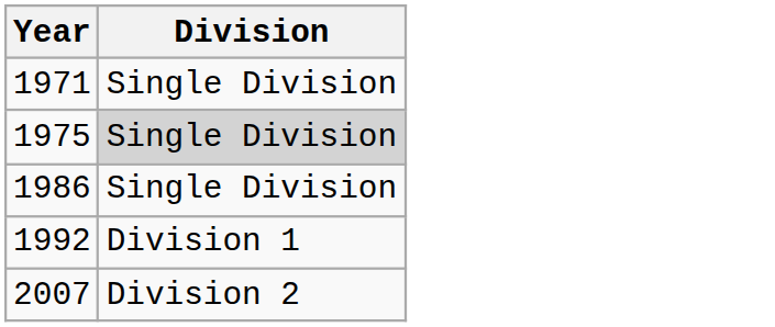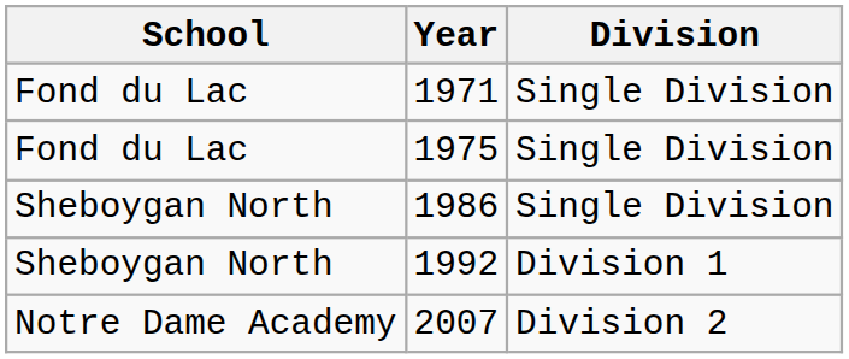 <table class="wikitable">
 <tr>
+<th>School</th>
 <th>Year</th>
 <th>Division</th>
 </tr>
 <tr>
+<td>Fond du Lac</td>
 <td>1971</td>
 <td>Single Division</td>
 </tr>
 <tr>
+<td>Fond du Lac</td>
 <td>1975</td>
-<td style="background: lightgrey;">Single Division</td>
+<td>Single Division</td>
 </tr>
 <tr>
+<td>Sheboygan North</td>
 <td>1986</td>
 <td>Single Division</td>
 </tr>
 <tr>
+<td>Sheboygan North</td>
 <td>1992</td>
 <td>Division 1</td>
 </tr>
 <tr>
+<td>Notre Dame Academy</td>
 <td>2007</td>
 <td>Division 2</td>
 </tr>
 </table>
